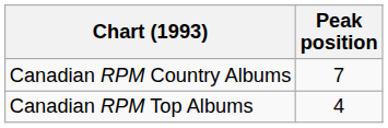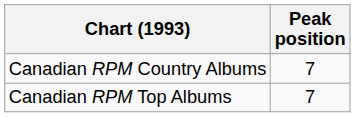 <table class="wikitable">
 <tr>
 <th>Chart (1993)</th>
 <th>Peak<br>position</th>
 </tr>
 <tr>
 <td>Canadian <em>RPM</em> Country Albums</td>
 <td align="center">7</td>
 </tr>
 <tr>
 <td>Canadian <em>RPM</em> Top Albums</td>
-<td align="center">4</td>
+<td align="center">7</td>
 </tr>
 </table>
